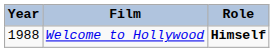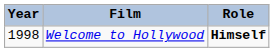 <table class="wikitable" style="font-size:95%;">
 <tr>
 <th style="background:#B0C4DE;">Year</th>
 <th style="background:#B0C4DE;">Film</th>
 <th style="background:#B0C4DE;">Role</th>
 </tr>
 <tr>
-<td>1988</td>
+<td>1998</td>
 <td><em><a href='#'>Welcome to Hollywood</a></em></td>
 <td><strong>Himself</strong></td>
 </tr>
 </table>
